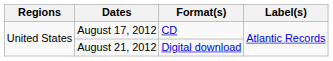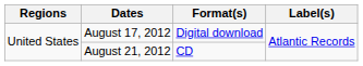 <table class="wikitable">
 <tr>
 <th>Regions</th>
 <th>Dates</th>
 <th>Format(s)</th>
 <th>Label(s)</th>
 </tr>
 <tr>
 <td rowspan="2">United States</td>
 <td>August 17, 2012</td>
-<td><a href='#'>CD</a></td>
+<td><a href='#'>Digital download</a></td>
 <td rowspan="2"><a href='#'>Atlantic Records</a></td>
 </tr>
 <tr>
 <td>August 21, 2012</td>
-<td><a href='#'>Digital download</a></td>
+<td><a href='#'>CD</a></td>
 </tr>
 </table>
